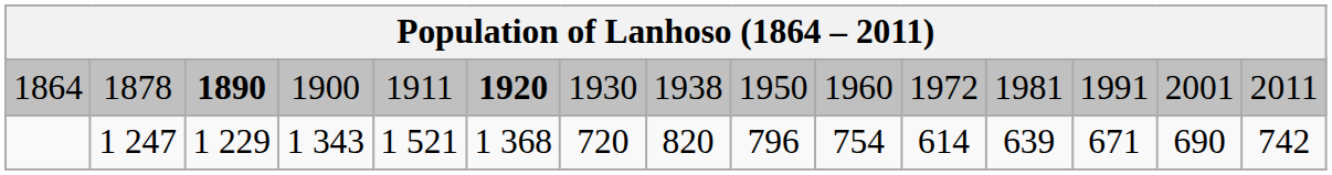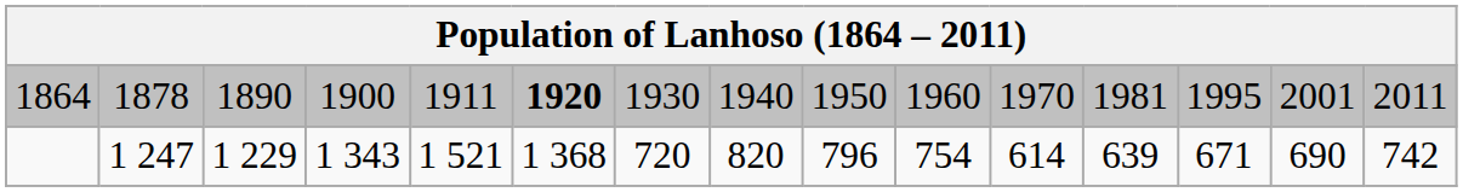 <table class="wikitable">
 <tr>
 <th colspan="15">Population of Lanhoso  (1864 – 2011) </th>
 </tr>
 <tr bgcolor="#C0C0C0">
 <td align="center">1864</td>
 <td align="center">1878</td>
-<td align="center"><strong>1890</strong></td>
+<td align="center">1890</td>
 <td align="center">1900</td>
 <td align="center">1911</td>
 <td align="center"><strong>1920</strong></td>
 <td align="center">1930</td>
-<td align="center">1938</td>
+<td align="center">1940</td>
 <td align="center">1950</td>
 <td align="center">1960</td>
-<td align="center">1972</td>
+<td align="center">1970</td>
 <td align="center">1981</td>
-<td align="center">1991</td>
+<td align="center">1995</td>
 <td align="center">2001</td>
 <td align="center">2011</td>
 </tr>
 <tr>
 <td align="center"></td>
 <td align="center">1 247</td>
 <td align="center">1 229</td>
 <td align="center">1 343</td>
 <td align="center">1 521</td>
 <td align="center">1 368</td>
 <td align="center">720</td>
 <td align="center">820</td>
 <td align="center">796</td>
 <td align="center">754</td>
 <td align="center">614</td>
 <td align="center">639</td>
 <td align="center">671</td>
 <td align="center">690</td>
 <td align="center">742</td>
 </tr>
 </table>
